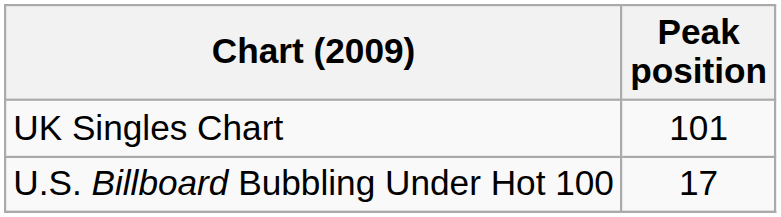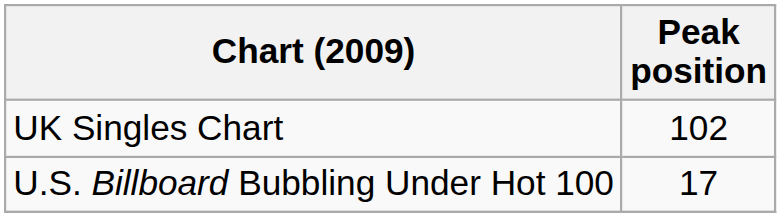 <table class="wikitable">
 <tr>
 <th>Chart (2009)</th>
 <th>Peak<br>position</th>
 </tr>
 <tr>
 <td>UK Singles Chart</td>
-<td align="center">101</td>
+<td align="center">102</td>
 </tr>
 <tr>
 <td>U.S. <em>Billboard</em> Bubbling Under Hot 100</td>
 <td align="center">17</td>
 </tr>
 <tr>
 </tr>
 </table>
